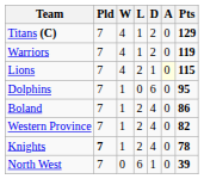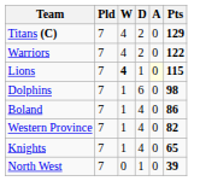 <table class="wikitable">
 <tr>
 <th>Team</th>
 <th><abbr>Pld</abbr></th>
 <th><abbr>W</abbr></th>
-<th><abbr>L</abbr></th>
 <th><abbr>D</abbr></th>
 <th><abbr>A</abbr></th>
 <th><abbr>Pts</abbr></th>
 </tr>
 <tr>
 <td><a href='#'>Titans</a> <strong>(C)</strong></td>
 <td>7</td>
 <td>4</td>
-<td>1</td>
 <td>2</td>
 <td>0</td>
 <td><strong>129</strong></td>
 </tr>
 <tr>
 <td><a href='#'>Warriors</a></td>
 <td>7</td>
 <td>4</td>
-<td>1</td>
 <td>2</td>
 <td>0</td>
-<td><strong>119</strong></td>
+<td><strong>122</strong></td>
 </tr>
 <tr>
 <td><a href='#'>Lions</a></td>
 <td>7</td>
-<td>4</td>
-<td>2</td>
+<td><strong>4</strong></td>
 <td>1</td>
 <td style="background: lightyellow;">0</td>
 <td><strong>115</strong></td>
 </tr>
 <tr>
 <td><a href='#'>Dolphins</a></td>
 <td>7</td>
 <td>1</td>
-<td>0</td>
 <td>6</td>
 <td>0</td>
-<td><strong>95</strong></td>
+<td><strong>98</strong></td>
 </tr>
 <tr>
 <td><a href='#'>Boland</a></td>
 <td>7</td>
 <td>1</td>
-<td>2</td>
 <td>4</td>
 <td>0</td>
 <td><strong>86</strong></td>
 </tr>
 <tr>
 <td><a href='#'>Western Province</a></td>
 <td>7</td>
 <td>1</td>
-<td>2</td>
 <td>4</td>
 <td>0</td>
 <td><strong>82</strong></td>
 </tr>
 <tr>
 <td><a href='#'>Knights</a></td>
-<td><strong>7</strong></td>
+<td>7</td>
 <td>1</td>
-<td>2</td>
 <td>4</td>
 <td>0</td>
-<td><strong>78</strong></td>
+<td><strong>65</strong></td>
 </tr>
 <tr>
 <td><a href='#'>North West</a></td>
 <td>7</td>
 <td>0</td>
-<td>6</td>
 <td>1</td>
 <td>0</td>
 <td><strong>39</strong></td>
 </tr>
 </table>
